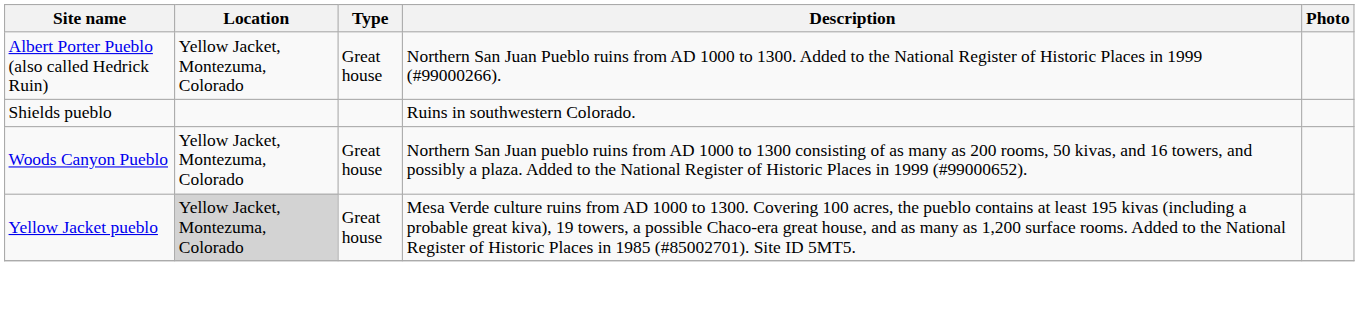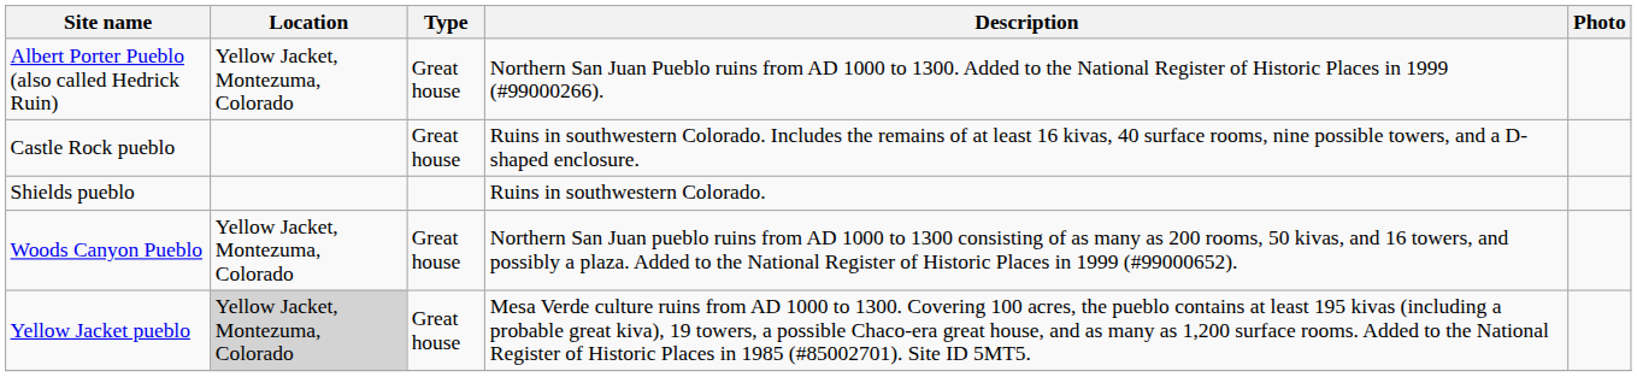 <table class="wikitable sortable" style="width:98%">
 <tr>
 <th>Site name</th>
 <th>Location</th>
 <th>Type</th>
 <th>Description</th>
 <th>Photo</th>
 </tr>
 <tr>
 <td><a href='#'>Albert Porter Pueblo</a> (also called Hedrick Ruin)</td>
 <td>Yellow Jacket, Montezuma, Colorado</td>
 <td>Great house</td>
 <td>Northern San Juan Pueblo ruins from AD 1000 to 1300. Added to the National Register of Historic Places in 1999 (#99000266).</td>
+<td></td>
+</tr>
+<tr>
+<td>Castle Rock pueblo</td>
+<td></td>
+<td>Great house</td>
+<td>Ruins in southwestern Colorado. Includes the remains of at least 16 kivas, 40 surface rooms, nine possible towers, and a D-shaped enclosure.</td>
 <td></td>
 </tr>
 <tr>
 <td>Shields pueblo</td>
 <td></td>
 <td></td>
 <td>Ruins in southwestern Colorado.</td>
 <td></td>
 </tr>
 <tr>
 <td><a href='#'>Woods Canyon Pueblo</a></td>
 <td>Yellow Jacket, Montezuma, Colorado</td>
 <td>Great house</td>
 <td>Northern San Juan pueblo ruins from AD 1000 to 1300 consisting of as many as 200 rooms, 50 kivas, and 16 towers, and possibly a plaza. Added to the National Register of Historic Places in 1999 (#99000652).</td>
 <td></td>
 </tr>
 <tr>
 <td><a href='#'>Yellow Jacket pueblo</a></td>
 <td style="background: lightgrey;">Yellow Jacket, Montezuma, Colorado</td>
 <td>Great house</td>
 <td>Mesa Verde culture ruins from AD 1000 to 1300. Covering 100 acres, the pueblo contains at least 195 kivas (including a probable great kiva), 19 towers, a possible Chaco-era great house, and as many as 1,200 surface rooms. Added to the National Register of Historic Places in 1985 (#85002701). Site ID 5MT5.</td>
 <td></td>
 </tr>
 <tr>
 </tr>
 </table>
